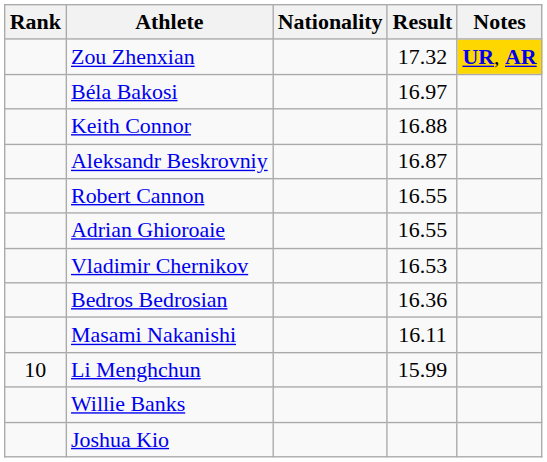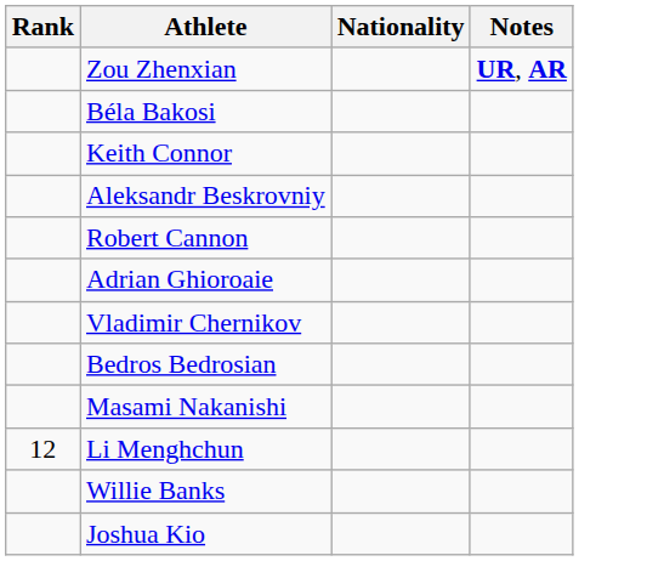 <table class="wikitable sortable" style="text-align:center">
 <tr>
 <th>Rank</th>
 <th>Athlete</th>
 <th>Nationality</th>
-<th>Result</th>
 <th>Notes</th>
 </tr>
 <tr>
 <td></td>
 <td align=left><a href='#'>Zou Zhenxian</a></td>
 <td align=left></td>
-<td>17.32</td>
-<td style="background: gold;"><strong><a href='#'>UR</a></strong>, <strong><a href='#'>AR</a></strong></td>
+<td><strong><a href='#'>UR</a></strong>, <strong><a href='#'>AR</a></strong></td>
 </tr>
 <tr>
 <td></td>
 <td align=left><a href='#'>Béla Bakosi</a></td>
 <td align=left></td>
-<td>16.97</td>
 <td></td>
 </tr>
 <tr>
 <td></td>
 <td align=left><a href='#'>Keith Connor</a></td>
 <td align=left></td>
-<td>16.88</td>
 <td></td>
 </tr>
 <tr>
 <td></td>
 <td align=left><a href='#'>Aleksandr Beskrovniy</a></td>
 <td align=left></td>
-<td>16.87</td>
 <td></td>
 </tr>
 <tr>
 <td></td>
 <td align=left><a href='#'>Robert Cannon</a></td>
 <td align=left></td>
-<td>16.55</td>
 <td></td>
 </tr>
 <tr>
 <td></td>
 <td align=left><a href='#'>Adrian Ghioroaie</a></td>
 <td align=left></td>
-<td>16.55</td>
 <td></td>
 </tr>
 <tr>
 <td></td>
 <td align=left><a href='#'>Vladimir Chernikov</a></td>
 <td align=left></td>
-<td>16.53</td>
 <td></td>
 </tr>
 <tr>
 <td></td>
 <td align=left><a href='#'>Bedros Bedrosian</a></td>
 <td align=left></td>
-<td>16.36</td>
 <td></td>
 </tr>
 <tr>
 <td></td>
 <td align=left><a href='#'>Masami Nakanishi</a></td>
 <td align=left></td>
-<td>16.11</td>
 <td></td>
 </tr>
 <tr>
-<td>10</td>
+<td>12</td>
 <td align=left><a href='#'>Li Menghchun</a></td>
 <td align=left></td>
-<td>15.99</td>
 <td></td>
 </tr>
 <tr>
 <td></td>
 <td align=left><a href='#'>Willie Banks</a></td>
 <td align=left></td>
 <td></td>
-<td></td>
 </tr>
 <tr>
 <td></td>
 <td align=left><a href='#'>Joshua Kio</a></td>
 <td align=left></td>
 <td></td>
-<td></td>
 </tr>
 </table>
